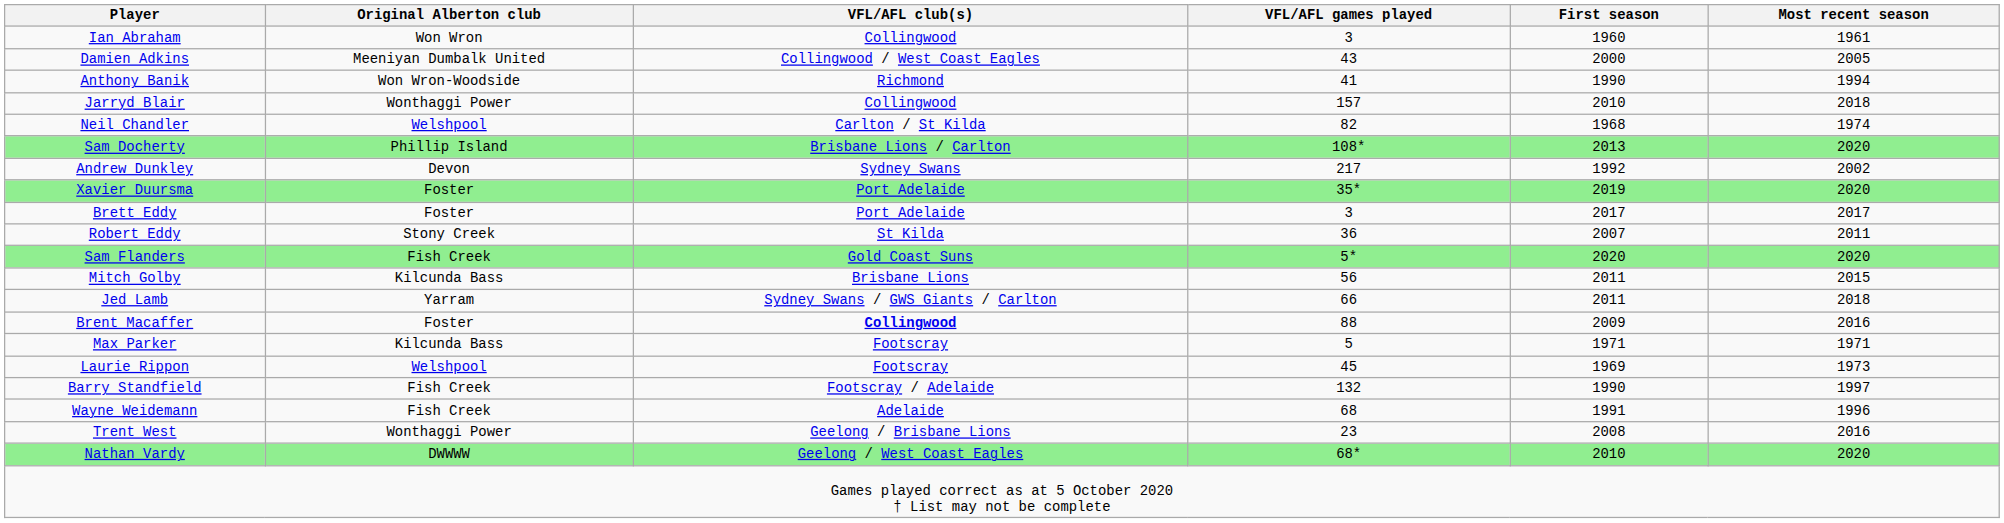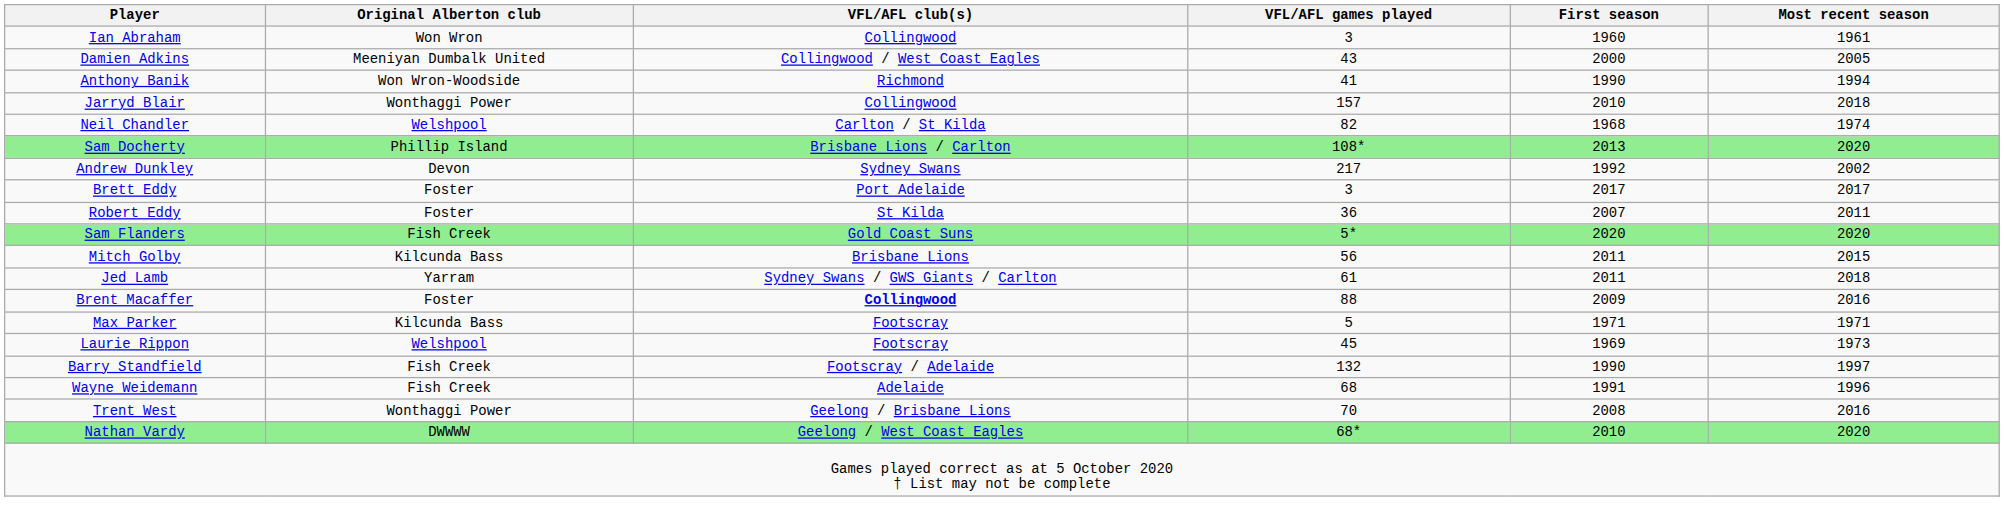 <table class="wikitable sortable" style="width:100%; text-align:center; font-size:85%;">
 <tr>
 <th>Player</th>
 <th class="unsortable">Original Alberton club</th>
 <th class="unsortable">VFL/AFL club(s)</th>
 <th>VFL/AFL games played</th>
 <th>First season</th>
 <th>Most recent season</th>
 </tr>
 <tr>
 <td><a href='#'>Ian Abraham</a></td>
 <td>Won Wron</td>
 <td><a href='#'>Collingwood</a></td>
 <td>3</td>
 <td>1960</td>
 <td>1961</td>
 </tr>
 <tr>
 <td><a href='#'>Damien Adkins</a></td>
 <td>Meeniyan Dumbalk United</td>
 <td><a href='#'>Collingwood</a> / <a href='#'>West Coast Eagles</a></td>
 <td>43</td>
 <td>2000</td>
 <td>2005</td>
 </tr>
 <tr>
 <td><a href='#'>Anthony Banik</a></td>
 <td>Won Wron-Woodside</td>
 <td><a href='#'>Richmond</a></td>
 <td>41</td>
 <td>1990</td>
 <td>1994</td>
 </tr>
 <tr>
 <td><a href='#'>Jarryd Blair</a></td>
 <td>Wonthaggi Power</td>
 <td><a href='#'>Collingwood</a></td>
 <td>157</td>
 <td>2010</td>
 <td>2018</td>
 </tr>
 <tr>
 <td><a href='#'>Neil Chandler</a></td>
 <td><a href='#'>Welshpool</a></td>
 <td><a href='#'>Carlton</a> / <a href='#'>St Kilda</a></td>
 <td>82</td>
 <td>1968</td>
 <td>1974</td>
 </tr>
 <tr style="background:lightgreen;">
 <td><a href='#'>Sam Docherty</a></td>
 <td>Phillip Island</td>
 <td><a href='#'>Brisbane Lions</a> / <a href='#'>Carlton</a></td>
 <td>108*</td>
 <td>2013</td>
 <td>2020</td>
 </tr>
 <tr>
 <td><a href='#'>Andrew Dunkley</a></td>
 <td>Devon</td>
 <td><a href='#'>Sydney Swans</a></td>
 <td>217</td>
 <td>1992</td>
 <td>2002</td>
 </tr>
-<tr style="background:lightgreen;">
-<td><a href='#'>Xavier Duursma</a></td>
-<td>Foster</td>
-<td><a href='#'>Port Adelaide</a></td>
-<td>35*</td>
-<td>2019</td>
-<td>2020</td>
-</tr>
 <tr>
 <td><a href='#'>Brett Eddy</a></td>
 <td>Foster</td>
 <td><a href='#'>Port Adelaide</a></td>
 <td>3</td>
 <td>2017</td>
 <td>2017</td>
 </tr>
 <tr>
 <td><a href='#'>Robert Eddy</a></td>
-<td>Stony Creek</td>
+<td>Foster</td>
 <td><a href='#'>St Kilda</a></td>
 <td>36</td>
 <td>2007</td>
 <td>2011</td>
 </tr>
 <tr style="background:lightgreen;">
 <td><a href='#'>Sam Flanders</a></td>
 <td>Fish Creek</td>
 <td><a href='#'>Gold Coast Suns</a></td>
 <td>5*</td>
 <td>2020</td>
 <td>2020</td>
 </tr>
 <tr>
 <td><a href='#'>Mitch Golby</a></td>
 <td>Kilcunda Bass</td>
 <td><a href='#'>Brisbane Lions</a></td>
 <td>56</td>
 <td>2011</td>
 <td>2015</td>
 </tr>
 <tr>
 <td><a href='#'>Jed Lamb</a></td>
 <td>Yarram</td>
 <td><a href='#'>Sydney Swans</a> / <a href='#'>GWS Giants</a> / <a href='#'>Carlton</a></td>
-<td>66</td>
+<td>61</td>
 <td>2011</td>
 <td>2018</td>
 </tr>
 <tr>
 <td><a href='#'>Brent Macaffer</a></td>
 <td>Foster</td>
 <td><strong><a href='#'>Collingwood</a></strong></td>
 <td>88</td>
 <td>2009</td>
 <td>2016</td>
 </tr>
 <tr>
 <td><a href='#'>Max Parker</a></td>
 <td>Kilcunda Bass</td>
 <td><a href='#'>Footscray</a></td>
 <td>5</td>
 <td>1971</td>
 <td>1971</td>
 </tr>
 <tr>
 <td><a href='#'>Laurie Rippon</a></td>
 <td><a href='#'>Welshpool</a></td>
 <td><a href='#'>Footscray</a></td>
 <td>45</td>
 <td>1969</td>
 <td>1973</td>
 </tr>
 <tr>
 <td><a href='#'>Barry Standfield</a></td>
 <td>Fish Creek</td>
 <td><a href='#'>Footscray</a> / <a href='#'>Adelaide</a></td>
 <td>132</td>
 <td>1990</td>
 <td>1997</td>
 </tr>
 <tr>
 <td><a href='#'>Wayne Weidemann</a></td>
 <td>Fish Creek</td>
 <td><a href='#'>Adelaide</a></td>
 <td>68</td>
 <td>1991</td>
 <td>1996</td>
 </tr>
 <tr>
 <td><a href='#'>Trent West</a></td>
 <td>Wonthaggi Power</td>
 <td><a href='#'>Geelong</a> / <a href='#'>Brisbane Lions</a></td>
-<td>23</td>
+<td>70</td>
 <td>2008</td>
 <td>2016</td>
 </tr>
 <tr style="background:lightgreen;">
 <td><a href='#'>Nathan Vardy</a></td>
 <td>DWWWW</td>
 <td><a href='#'>Geelong</a> / <a href='#'>West Coast Eagles</a></td>
 <td>68*</td>
 <td>2010</td>
 <td>2020</td>
 </tr>
 <tr class=sortbottom>
 <td colspan=6><span><br>Games played correct as at 5 October 2020<br>† List may not be complete</span></td>
 </tr>
 </table>
